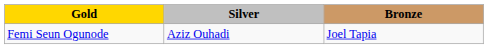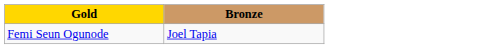 <table class="wikitable" style="text-align:left">
 <tr align="center">
 <td width=200 bgcolor=gold><strong>Gold</strong></td>
-<td width=200 bgcolor=silver><strong>Silver</strong></td>
 <td width=200 bgcolor=CC9966><strong>Bronze</strong></td>
 </tr>
 <tr>
 <td><a href='#'>Femi Seun Ogunode</a><br><em></em></td>
-<td><a href='#'>Aziz Ouhadi</a><br><em></em></td>
 <td><a href='#'>Joel Tapia</a><br><em></em></td>
 </tr>
 </table>
